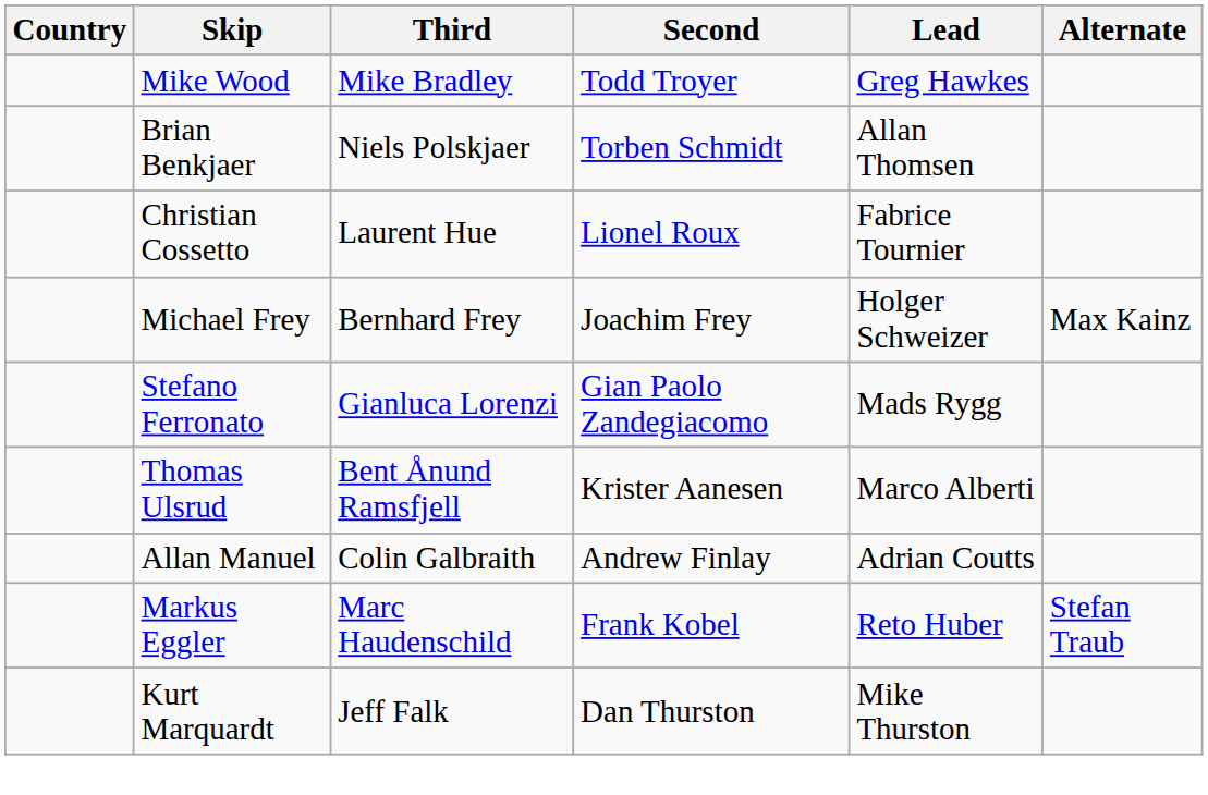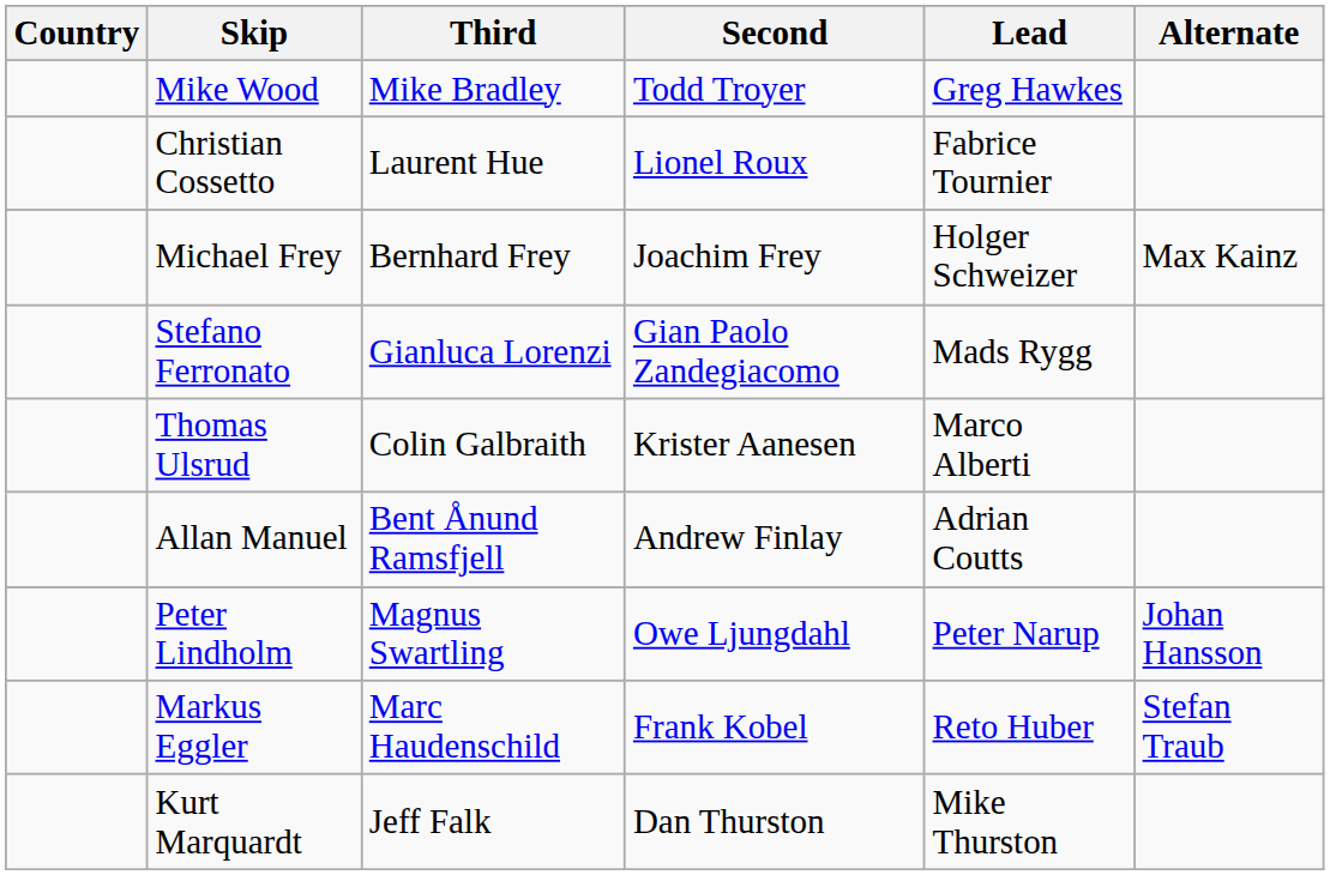 <table class=wikitable>
 <tr>
 <th>Country</th>
 <th>Skip</th>
 <th>Third</th>
 <th>Second</th>
 <th>Lead</th>
 <th>Alternate</th>
 </tr>
 <tr>
 <td></td>
 <td><a href='#'>Mike Wood</a></td>
 <td><a href='#'>Mike Bradley</a></td>
 <td><a href='#'>Todd Troyer</a></td>
 <td><a href='#'>Greg Hawkes</a></td>
-<td></td>
-</tr>
-<tr>
-<td></td>
-<td>Brian Benkjaer</td>
-<td>Niels Polskjaer</td>
-<td><a href='#'>Torben Schmidt</a></td>
-<td>Allan Thomsen</td>
 <td></td>
 </tr>
 <tr>
 <td></td>
 <td>Christian Cossetto</td>
 <td>Laurent Hue</td>
 <td><a href='#'>Lionel Roux</a></td>
 <td>Fabrice Tournier</td>
 <td></td>
 </tr>
 <tr>
 <td></td>
 <td>Michael Frey</td>
 <td>Bernhard Frey</td>
 <td>Joachim Frey</td>
 <td>Holger Schweizer</td>
 <td>Max Kainz</td>
 </tr>
 <tr>
 <td></td>
 <td><a href='#'>Stefano Ferronato</a></td>
 <td><a href='#'>Gianluca Lorenzi</a></td>
 <td><a href='#'>Gian Paolo Zandegiacomo</a></td>
 <td>Mads Rygg</td>
 <td></td>
 </tr>
 <tr>
 <td></td>
 <td><a href='#'>Thomas Ulsrud</a></td>
-<td><a href='#'>Bent Ånund Ramsfjell</a></td>
+<td>Colin Galbraith</td>
 <td>Krister Aanesen</td>
 <td>Marco Alberti</td>
 <td></td>
 </tr>
 <tr>
 <td></td>
 <td>Allan Manuel</td>
-<td>Colin Galbraith</td>
+<td><a href='#'>Bent Ånund Ramsfjell</a></td>
 <td>Andrew Finlay</td>
 <td>Adrian Coutts</td>
 <td></td>
+</tr>
+<tr>
+<td></td>
+<td><a href='#'>Peter Lindholm</a></td>
+<td><a href='#'>Magnus Swartling</a></td>
+<td><a href='#'>Owe Ljungdahl</a></td>
+<td><a href='#'>Peter Narup</a></td>
+<td><a href='#'>Johan Hansson</a></td>
 </tr>
 <tr>
 <td></td>
 <td><a href='#'>Markus Eggler</a></td>
 <td><a href='#'>Marc Haudenschild</a></td>
 <td><a href='#'>Frank Kobel</a></td>
 <td><a href='#'>Reto Huber</a></td>
 <td><a href='#'>Stefan Traub</a></td>
 </tr>
 <tr>
 <td></td>
 <td>Kurt Marquardt</td>
 <td>Jeff Falk</td>
 <td>Dan Thurston</td>
 <td>Mike Thurston</td>
 <td></td>
 </tr>
 </table>
